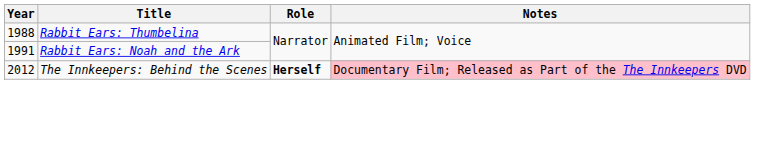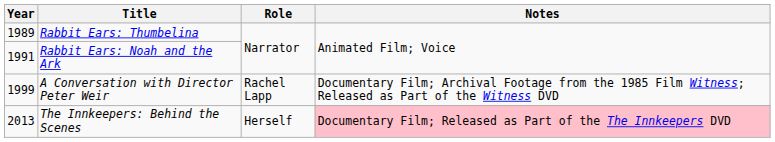 <table class="wikitable sortable">
 <tr>
 <th>Year</th>
 <th>Title</th>
 <th>Role</th>
 <th class="unsortable">Notes</th>
 </tr>
 <tr>
-<td>1988</td>
+<td>1989</td>
 <td><em><a href='#'>Rabbit Ears: Thumbelina</a></em></td>
 <td rowspan="2">Narrator</td>
 <td rowspan="2">Animated Film; Voice</td>
 </tr>
 <tr>
 <td>1991</td>
 <td><em><a href='#'>Rabbit Ears: Noah and the Ark</a></em></td>
 </tr>
 <tr>
-<td>2012</td>
+<td>1999</td>
+<td><em>A Conversation with Director Peter Weir</em></td>
+<td>Rachel Lapp</td>
+<td>Documentary Film; Archival Footage from the 1985 Film <em><a href='#'>Witness</a></em>; Released as Part of the <em><a href='#'>Witness</a></em> DVD</td>
+</tr>
+<tr>
+<td>2013</td>
 <td><em>The Innkeepers: Behind the Scenes</em></td>
-<td><strong>Herself</strong></td>
+<td>Herself</td>
 <td style="background: pink;">Documentary Film; Released as Part of the <em><a href='#'>The Innkeepers</a></em> DVD</td>
 </tr>
 </table>
